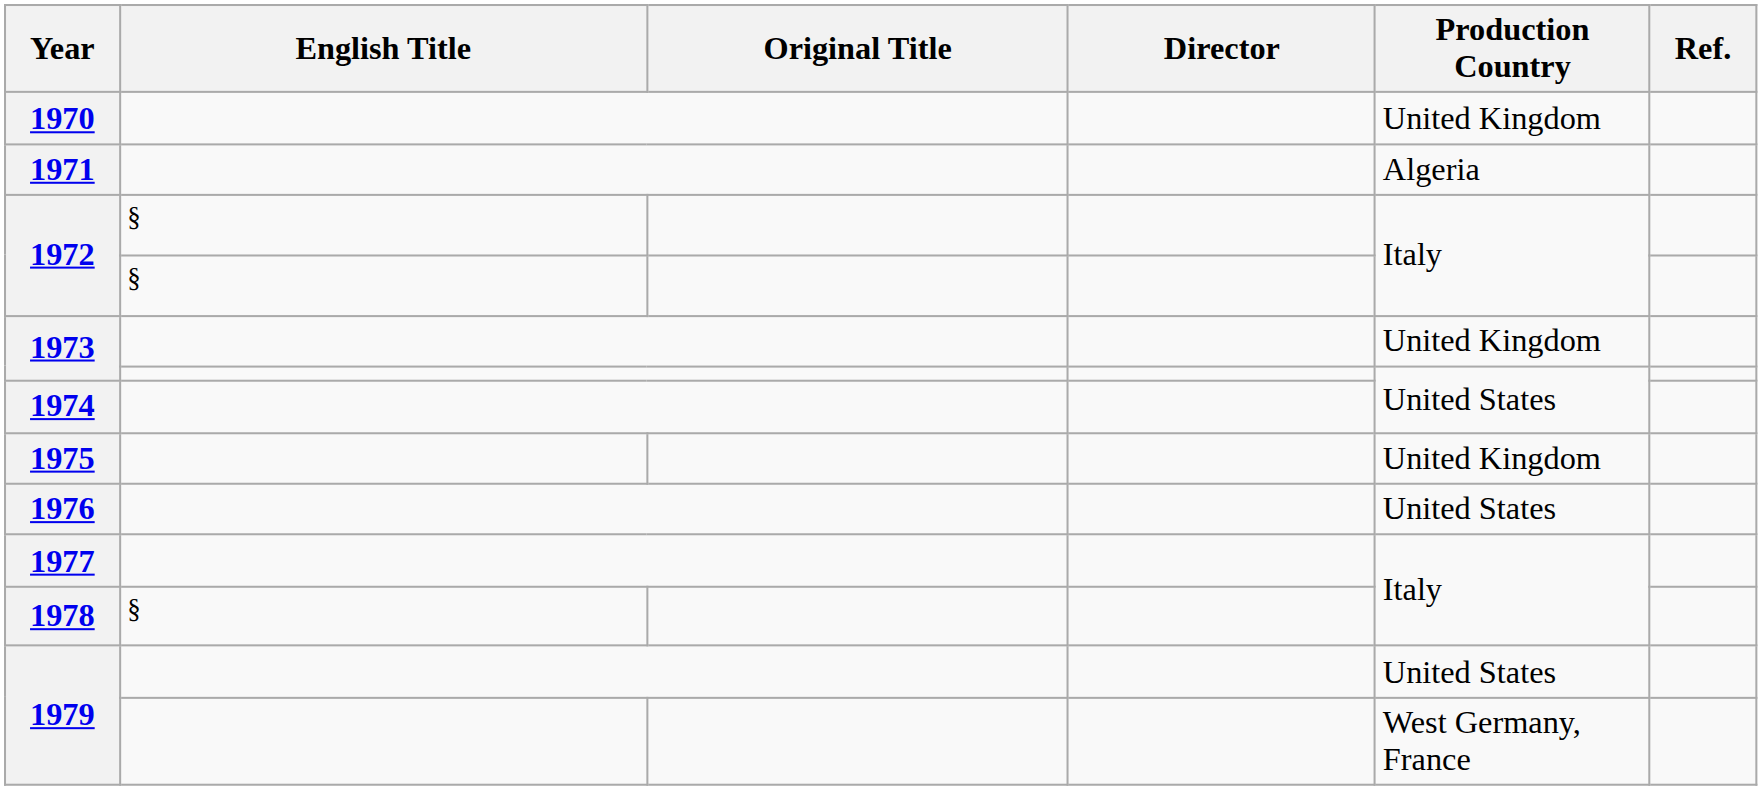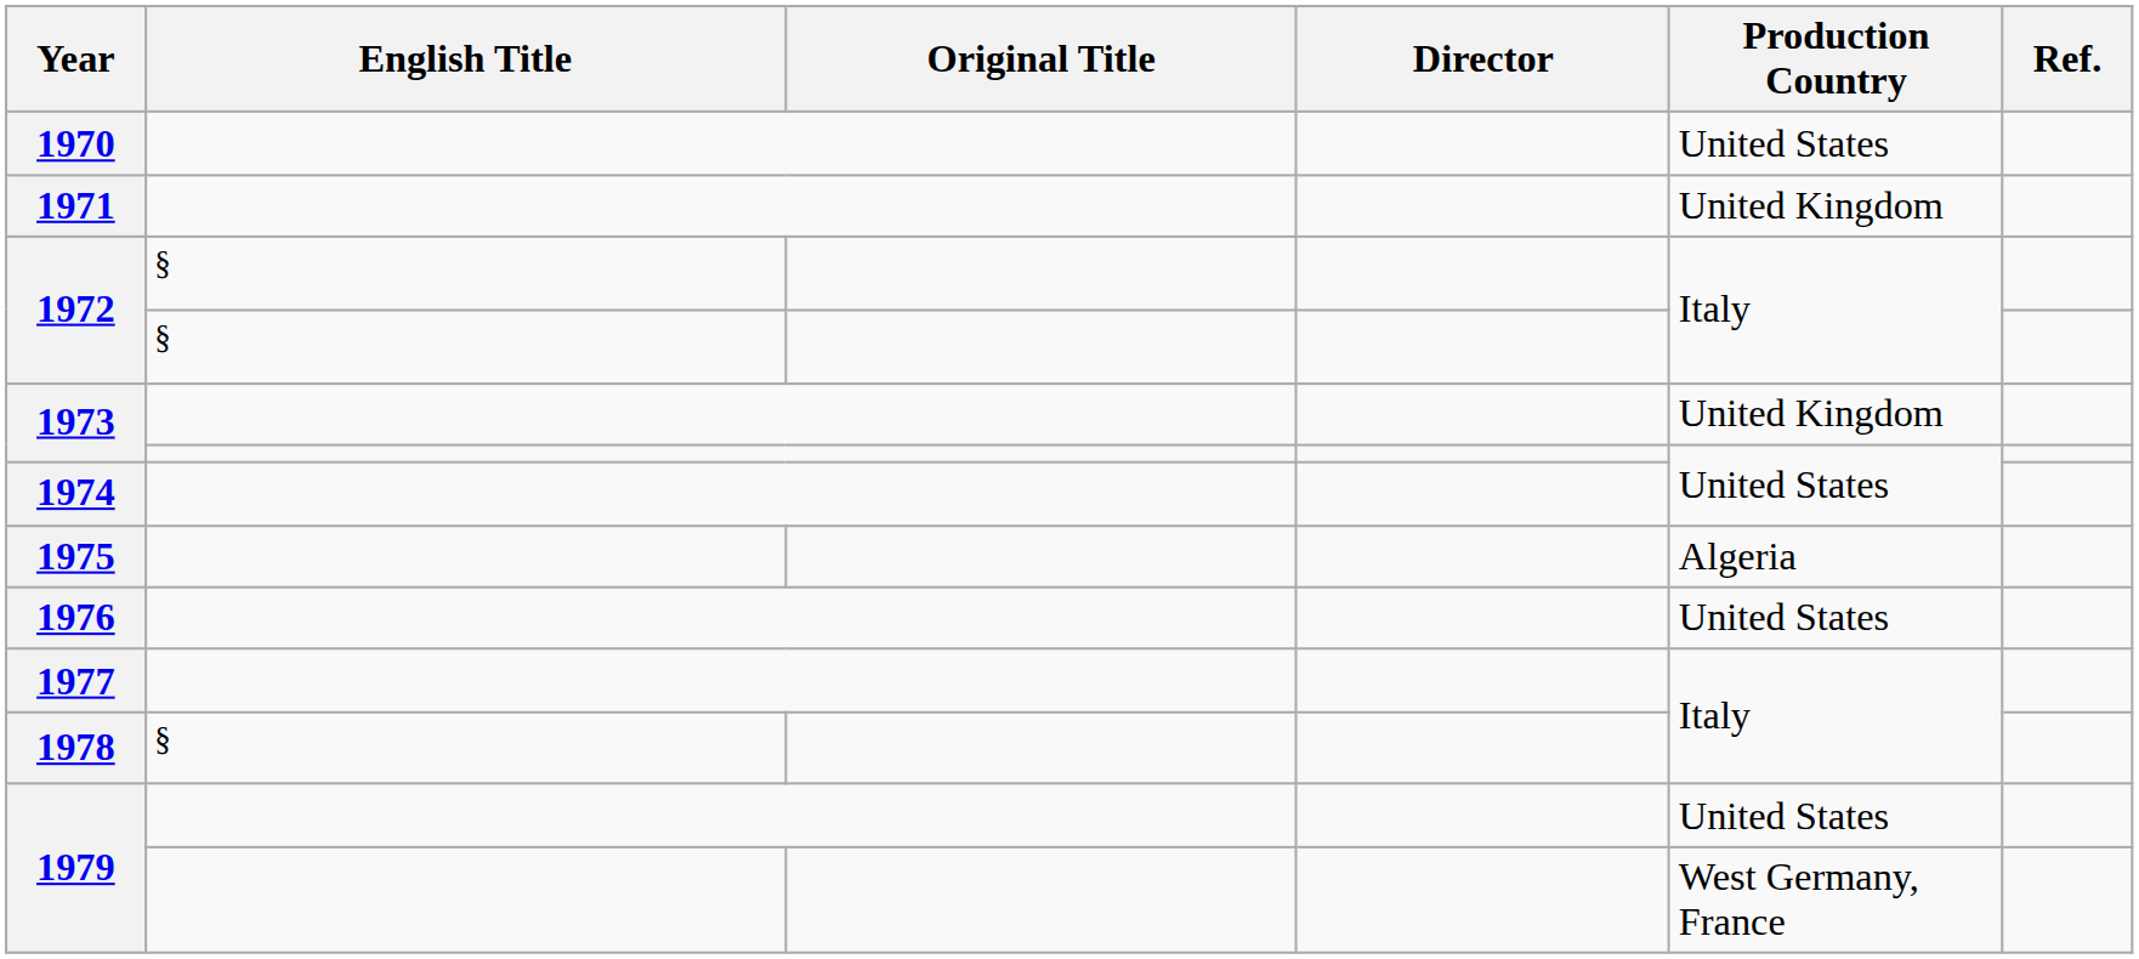 <table class="wikitable unsortable">
 <tr>
 <th scope="col" style="width:1%;">Year</th>
 <th scope="col" style="width:10%;">English Title</th>
 <th scope="col" style="width:8%;">Original Title</th>
 <th scope="col" style="width:5%;">Director</th>
 <th scope="col" style="width:3%;">Production Country</th>
 <th scope="col" style="width:1%;" class="unsortable">Ref.</th>
 </tr>
 <tr>
 <th style="text-align:center;"><a href='#'>1970</a></th>
 <td colspan="2"></td>
 <td></td>
-<td>United Kingdom</td>
+<td>United States</td>
 <td style="text-align:center;"></td>
 </tr>
 <tr>
 <th style="text-align:center;"><a href='#'>1971</a></th>
 <td colspan="2"></td>
 <td></td>
-<td>Algeria</td>
+<td>United Kingdom</td>
 <td style="text-align:center;"></td>
 </tr>
 <tr>
 <th rowspan="2" style="text-align:center;"><a href='#'>1972</a></th>
 <td> <sup>§</sup></td>
 <td></td>
 <td></td>
 <td rowspan="2">Italy</td>
 <td style="text-align:center;"></td>
 </tr>
 <tr>
 <td> <sup>§</sup></td>
 <td></td>
 <td></td>
 <td style="text-align:center;"></td>
 </tr>
 <tr>
 <th rowspan="2" style="text-align:center;"><a href='#'>1973</a></th>
 <td colspan="2"></td>
 <td></td>
 <td>United Kingdom</td>
 <td style="text-align:center;"></td>
 </tr>
 <tr>
 <td colspan="2"></td>
 <td></td>
 <td rowspan="2">United States</td>
 <td style="text-align:center;"></td>
 </tr>
 <tr>
 <th style="text-align:center;"><a href='#'>1974</a></th>
 <td colspan="2"></td>
 <td></td>
 <td style="text-align:center;"></td>
 </tr>
 <tr>
 <th style="text-align:center;"><a href='#'>1975</a></th>
 <td></td>
 <td></td>
 <td></td>
-<td>United Kingdom</td>
+<td>Algeria</td>
 <td style="text-align:center;"></td>
 </tr>
 <tr>
 <th style="text-align:center;"><a href='#'>1976</a></th>
 <td colspan="2"></td>
 <td></td>
 <td>United States</td>
 <td style="text-align:center;"></td>
 </tr>
 <tr>
 <th style="text-align:center;"><a href='#'>1977</a></th>
 <td colspan="2"></td>
 <td></td>
 <td rowspan="2">Italy</td>
 <td style="text-align:center;"></td>
 </tr>
 <tr>
 <th style="text-align:center;"><a href='#'>1978</a></th>
 <td> <sup>§</sup></td>
 <td></td>
 <td></td>
 <td style="text-align:center;"></td>
 </tr>
 <tr>
 <th rowspan="2" style="text-align:center;"><a href='#'>1979</a></th>
 <td colspan="2"></td>
 <td></td>
 <td>United States</td>
 <td style="text-align:center;"></td>
 </tr>
 <tr>
 <td></td>
 <td></td>
 <td></td>
 <td>West Germany, France</td>
 <td style="text-align:center;"></td>
 </tr>
 </table>
